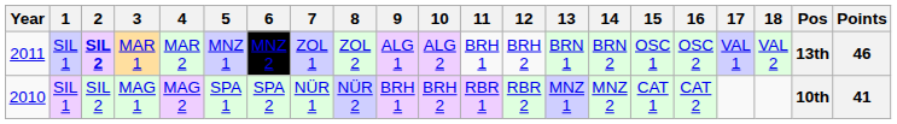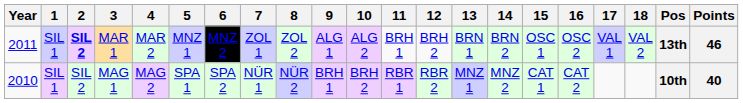 <table class="wikitable" style="text-align:center; font-size:90%">
 <tr>
 <th>Year</th>
 <th>1</th>
 <th>2</th>
 <th>3</th>
 <th>4</th>
 <th>5</th>
 <th>6</th>
 <th>7</th>
 <th>8</th>
 <th>9</th>
 <th>10</th>
 <th>11</th>
 <th>12</th>
 <th>13</th>
 <th>14</th>
 <th>15</th>
 <th>16</th>
 <th>17</th>
 <th>18</th>
 <th>Pos</th>
 <th>Points</th>
 </tr>
 <tr>
 <td><a href='#'>2011</a></td>
 <td style="background:#CFCFFF;"><a href='#'>SIL<br>1</a><br></td>
 <td style="background:#EFCFFF;"><strong><a href='#'>SIL<br>2</a><br></strong></td>
 <td style="background:#FFDF9F;"><a href='#'>MAR<br>1</a><br></td>
 <td style="background:#DFFFDF;"><a href='#'>MAR<br>2</a><br></td>
 <td style="background:#CFCFFF;"><a href='#'>MNZ<br>1</a><br></td>
 <td style="background:#000000; color:#ffffff"><a href='#'><span>MNZ<br>2</span></a><br></td>
 <td style="background:#CFCFFF;"><a href='#'>ZOL<br>1</a><br></td>
 <td style="background:#DFFFDF;"><a href='#'>ZOL<br>2</a><br></td>
 <td style="background:#EFCFFF;"><a href='#'>ALG<br>1</a><br></td>
 <td style="background:#EFCFFF;"><a href='#'>ALG<br>2</a><br></td>
 <td><a href='#'>BRH<br>1</a></td>
 <td><a href='#'>BRH<br>2</a></td>
 <td style="background:#DFFFDF;"><a href='#'>BRN<br>1</a><br></td>
 <td style="background:#DFFFDF;"><a href='#'>BRN<br>2</a><br></td>
 <td style="background:#DFFFDF;"><a href='#'>OSC<br>1</a><br></td>
 <td style="background:#DFFFDF;"><a href='#'>OSC<br>2</a><br></td>
 <td style="background:#CFCFFF;"><a href='#'>VAL<br>1</a><br></td>
 <td style="background:#DFFFDF;"><a href='#'>VAL<br>2</a><br></td>
 <th>13th</th>
 <th>46</th>
 </tr>
 <tr>
 <td><a href='#'>2010</a></td>
 <td style="background:#EFCFFF;"><a href='#'>SIL<br>1</a><br></td>
 <td style="background:#DFFFDF;"><a href='#'>SIL<br>2</a><br></td>
 <td style="background:#DFFFDF;"><a href='#'>MAG<br>1</a><br></td>
 <td style="background:#EFCFFF;"><a href='#'>MAG<br>2</a><br></td>
 <td style="background:#DFFFDF;"><a href='#'>SPA<br>1</a><br></td>
 <td style="background:#DFFFDF;"><a href='#'>SPA<br>2</a><br></td>
 <td style="background:#DFFFDF;"><a href='#'>NÜR<br>1</a><br></td>
 <td style="background:#CFCFFF;"><a href='#'>NÜR<br>2</a><br></td>
 <td style="background:#EFCFFF;"><a href='#'>BRH<br>1</a><br></td>
 <td style="background:#EFCFFF;"><a href='#'>BRH<br>2</a><br></td>
 <td style="background:#EFCFFF;"><a href='#'>RBR<br>1</a><br></td>
 <td style="background:#DFFFDF;"><a href='#'>RBR<br>2</a><br></td>
 <td style="background:#CFCFFF;"><a href='#'>MNZ<br>1</a><br></td>
 <td style="background:#DFFFDF;"><a href='#'>MNZ<br>2</a><br></td>
 <td style="background:#DFFFDF;"><a href='#'>CAT<br>1</a><br></td>
 <td style="background:#DFFFDF;"><a href='#'>CAT<br>2</a><br></td>
 <td></td>
 <td></td>
 <th>10th</th>
-<th>41</th>
+<th>40</th>
 </tr>
 </table>
